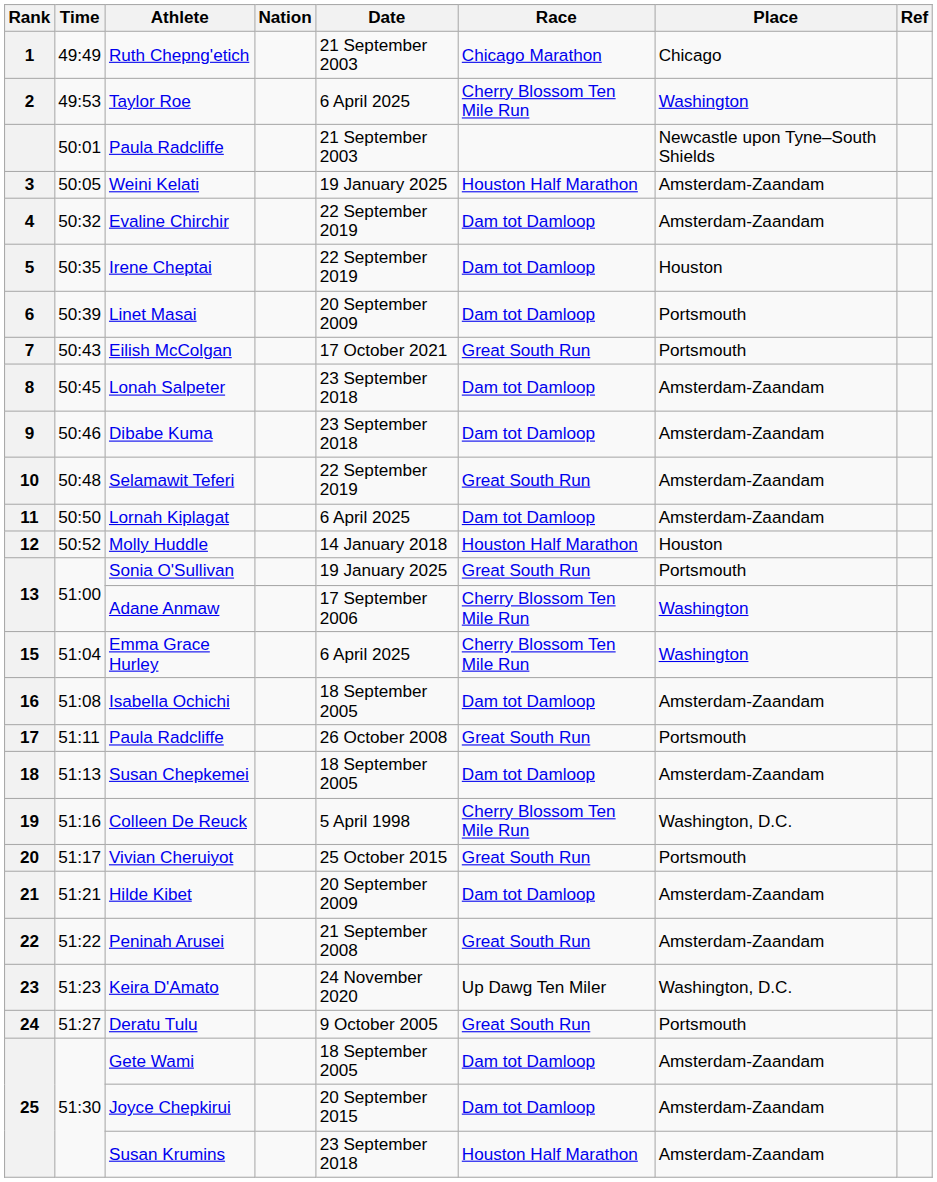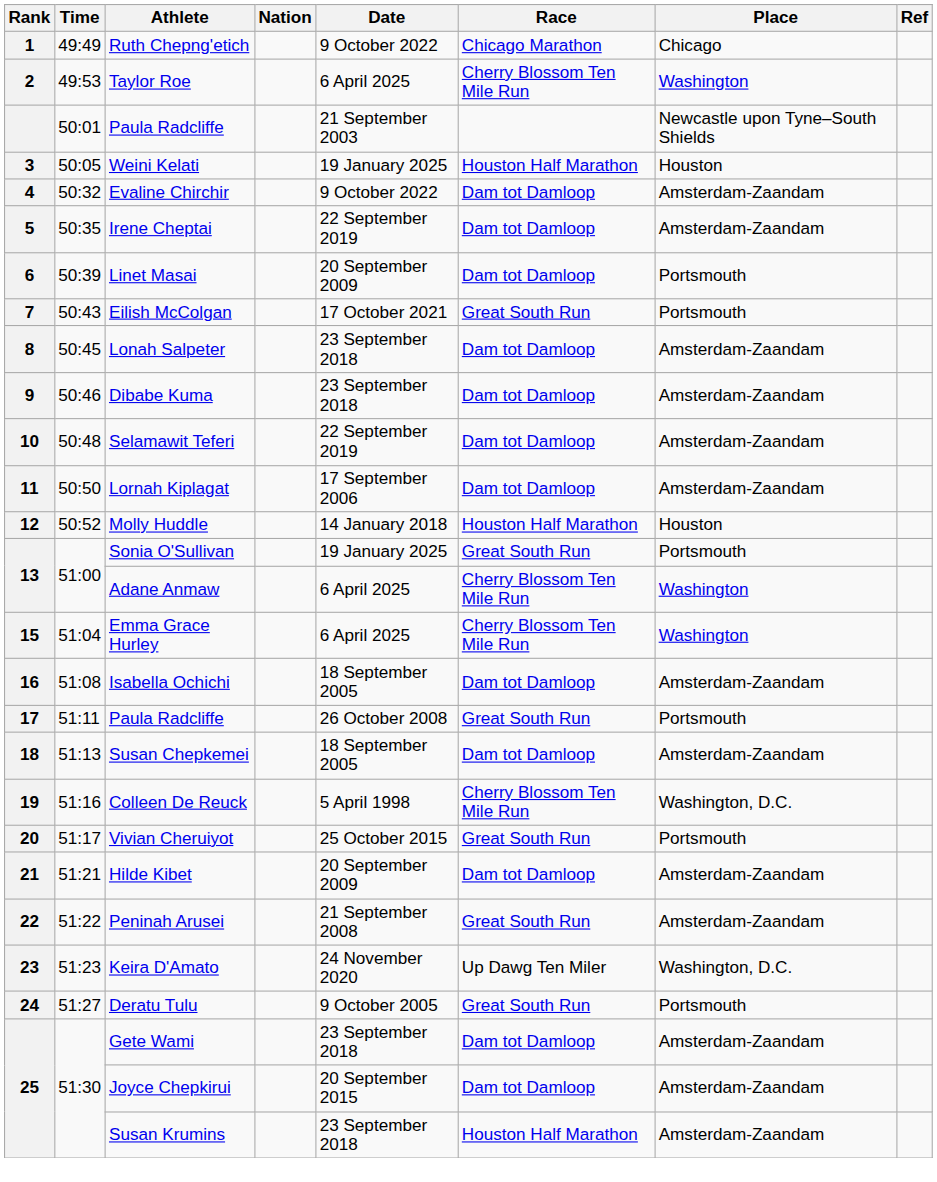 <table class="wikitable">
 <tr>
 <th>Rank</th>
 <th>Time</th>
 <th>Athlete</th>
 <th>Nation</th>
 <th>Date</th>
 <th>Race</th>
 <th>Place</th>
 <th>Ref</th>
 </tr>
 <tr>
 <th>1</th>
 <td>49:49 </td>
 <td><a href='#'>Ruth Chepng'etich</a></td>
 <td></td>
-<td>21 September 2003</td>
+<td>9 October 2022</td>
 <td><a href='#'>Chicago Marathon</a></td>
 <td>Chicago</td>
 <td></td>
 </tr>
 <tr>
 <th>2</th>
 <td>49:53 </td>
 <td><a href='#'>Taylor Roe</a></td>
 <td></td>
 <td>6 April 2025</td>
 <td><a href='#'>Cherry Blossom Ten Mile Run</a></td>
 <td><a href='#'>Washington</a></td>
 <td></td>
 </tr>
 <tr>
 <th></th>
 <td>50:01 </td>
 <td><a href='#'>Paula Radcliffe</a></td>
 <td></td>
 <td>21 September 2003</td>
 <td></td>
 <td>Newcastle upon Tyne–South Shields</td>
 <td></td>
 </tr>
 <tr>
 <th>3</th>
 <td>50:05 </td>
 <td><a href='#'>Weini Kelati</a></td>
 <td></td>
 <td>19 January 2025</td>
 <td><a href='#'>Houston Half Marathon</a></td>
-<td>Amsterdam-Zaandam</td>
+<td>Houston</td>
 <td></td>
 </tr>
 <tr>
 <th>4</th>
 <td>50:32</td>
 <td><a href='#'>Evaline Chirchir</a></td>
 <td></td>
-<td>22 September 2019</td>
+<td>9 October 2022</td>
 <td><a href='#'>Dam tot Damloop</a></td>
 <td>Amsterdam-Zaandam</td>
 <td></td>
 </tr>
 <tr>
 <th>5</th>
 <td>50:35</td>
 <td><a href='#'>Irene Cheptai</a></td>
 <td></td>
 <td>22 September 2019</td>
 <td><a href='#'>Dam tot Damloop</a></td>
-<td>Houston</td>
+<td>Amsterdam-Zaandam</td>
 <td></td>
 </tr>
 <tr>
 <th>6</th>
 <td>50:39</td>
 <td><a href='#'>Linet Masai</a></td>
 <td></td>
 <td>20 September 2009</td>
 <td><a href='#'>Dam tot Damloop</a></td>
 <td>Portsmouth</td>
 <td></td>
 </tr>
 <tr>
 <th>7</th>
 <td>50:43</td>
 <td><a href='#'>Eilish McColgan</a></td>
 <td></td>
 <td>17 October 2021</td>
 <td><a href='#'>Great South Run</a></td>
 <td>Portsmouth</td>
 <td></td>
 </tr>
 <tr>
 <th>8</th>
 <td>50:45</td>
 <td><a href='#'>Lonah Salpeter</a></td>
 <td></td>
 <td>23 September 2018</td>
 <td><a href='#'>Dam tot Damloop</a></td>
 <td>Amsterdam-Zaandam</td>
 <td></td>
 </tr>
 <tr>
 <th>9</th>
 <td>50:46</td>
 <td><a href='#'>Dibabe Kuma</a></td>
 <td></td>
 <td>23 September 2018</td>
 <td><a href='#'>Dam tot Damloop</a></td>
 <td>Amsterdam-Zaandam</td>
 <td></td>
 </tr>
 <tr>
 <th>10</th>
 <td>50:48</td>
 <td><a href='#'>Selamawit Teferi</a></td>
 <td></td>
 <td>22 September 2019</td>
-<td><a href='#'>Great South Run</a></td>
+<td><a href='#'>Dam tot Damloop</a></td>
 <td>Amsterdam-Zaandam</td>
 <td></td>
 </tr>
 <tr>
 <th>11</th>
 <td>50:50</td>
 <td><a href='#'>Lornah Kiplagat</a></td>
 <td></td>
-<td>6 April 2025</td>
+<td>17 September 2006</td>
 <td><a href='#'>Dam tot Damloop</a></td>
 <td>Amsterdam-Zaandam</td>
 <td></td>
 </tr>
 <tr>
 <th>12</th>
 <td>50:52 </td>
 <td><a href='#'>Molly Huddle</a></td>
 <td></td>
 <td>14 January 2018</td>
 <td><a href='#'>Houston Half Marathon</a></td>
 <td>Houston</td>
 <td></td>
 </tr>
 <tr>
 <th rowspan=2>13</th>
 <td rowspan=2>51:00</td>
 <td><a href='#'>Sonia O'Sullivan</a></td>
 <td></td>
 <td>19 January 2025</td>
 <td><a href='#'>Great South Run</a></td>
 <td>Portsmouth</td>
 <td></td>
 </tr>
 <tr>
 <td><a href='#'>Adane Anmaw</a></td>
 <td></td>
-<td>17 September 2006</td>
+<td>6 April 2025</td>
 <td><a href='#'>Cherry Blossom Ten Mile Run</a></td>
 <td><a href='#'>Washington</a></td>
 <td></td>
 </tr>
 <tr>
 <th>15</th>
 <td>51:04</td>
 <td><a href='#'>Emma Grace Hurley</a></td>
 <td></td>
 <td>6 April 2025</td>
 <td><a href='#'>Cherry Blossom Ten Mile Run</a></td>
 <td><a href='#'>Washington</a></td>
 <td></td>
 </tr>
 <tr>
 <th>16</th>
 <td>51:08</td>
 <td><a href='#'>Isabella Ochichi</a></td>
 <td></td>
 <td>18 September 2005</td>
 <td><a href='#'>Dam tot Damloop</a></td>
 <td>Amsterdam-Zaandam</td>
 <td></td>
 </tr>
 <tr>
 <th>17</th>
 <td>51:11</td>
 <td><a href='#'>Paula Radcliffe</a></td>
 <td></td>
 <td>26 October 2008</td>
 <td><a href='#'>Great South Run</a></td>
 <td>Portsmouth</td>
 <td></td>
 </tr>
 <tr>
 <th>18</th>
 <td>51:13</td>
 <td><a href='#'>Susan Chepkemei</a></td>
 <td></td>
 <td>18 September 2005</td>
 <td><a href='#'>Dam tot Damloop</a></td>
 <td>Amsterdam-Zaandam</td>
 <td></td>
 </tr>
 <tr>
 <th>19</th>
 <td>51:16</td>
 <td><a href='#'>Colleen De Reuck</a></td>
 <td></td>
 <td>5 April 1998</td>
 <td><a href='#'>Cherry Blossom Ten Mile Run</a></td>
 <td>Washington, D.C.</td>
 <td></td>
 </tr>
 <tr>
 <th>20</th>
 <td>51:17</td>
 <td><a href='#'>Vivian Cheruiyot</a></td>
 <td></td>
 <td>25 October 2015</td>
 <td><a href='#'>Great South Run</a></td>
 <td>Portsmouth</td>
 <td></td>
 </tr>
 <tr>
 <th>21</th>
 <td>51:21</td>
 <td><a href='#'>Hilde Kibet</a></td>
 <td></td>
 <td>20 September 2009</td>
 <td><a href='#'>Dam tot Damloop</a></td>
 <td>Amsterdam-Zaandam</td>
 <td></td>
 </tr>
 <tr>
 <th>22</th>
 <td>51:22</td>
 <td><a href='#'>Peninah Arusei</a></td>
 <td></td>
 <td>21 September 2008</td>
 <td><a href='#'>Great South Run</a></td>
 <td>Amsterdam-Zaandam</td>
 <td></td>
 </tr>
 <tr>
 <th>23</th>
 <td>51:23 </td>
 <td><a href='#'>Keira D'Amato</a></td>
 <td></td>
 <td>24 November 2020</td>
 <td>Up Dawg Ten Miler</td>
 <td>Washington, D.C.</td>
 <td></td>
 </tr>
 <tr>
 <th>24</th>
 <td>51:27</td>
 <td><a href='#'>Deratu Tulu</a></td>
 <td></td>
 <td>9 October 2005</td>
 <td><a href='#'>Great South Run</a></td>
 <td>Portsmouth</td>
 <td></td>
 </tr>
 <tr>
 <th rowspan=3>25</th>
 <td rowspan=3>51:30</td>
 <td><a href='#'>Gete Wami</a></td>
 <td></td>
-<td>18 September 2005</td>
+<td>23 September 2018</td>
 <td><a href='#'>Dam tot Damloop</a></td>
 <td>Amsterdam-Zaandam</td>
 <td></td>
 </tr>
 <tr>
 <td><a href='#'>Joyce Chepkirui</a></td>
 <td></td>
 <td>20 September 2015</td>
 <td><a href='#'>Dam tot Damloop</a></td>
 <td>Amsterdam-Zaandam</td>
 <td></td>
 </tr>
 <tr>
 <td><a href='#'>Susan Krumins</a></td>
 <td></td>
 <td>23 September 2018</td>
 <td><a href='#'>Houston Half Marathon</a></td>
 <td>Amsterdam-Zaandam</td>
 <td></td>
 </tr>
 </table>
